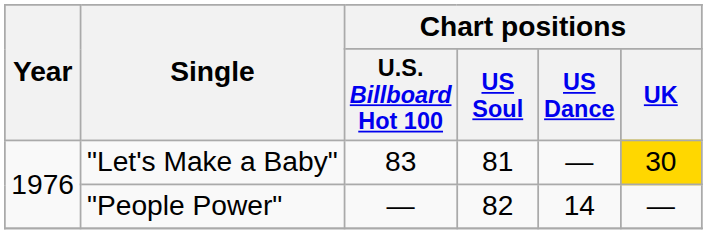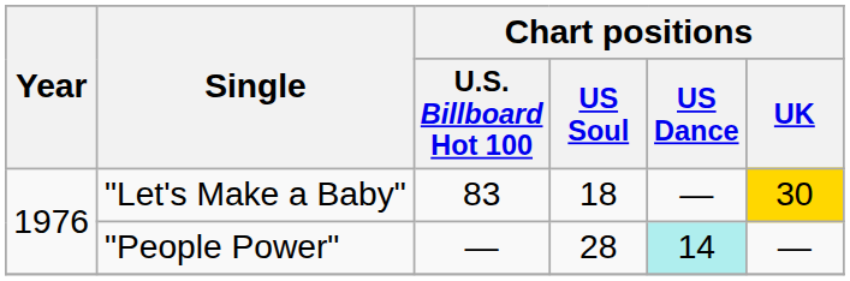 <table class="wikitable" style="text-align:center;">
 <tr>
 <th rowspan="2">Year</th>
 <th rowspan="2">Single</th>
 <th colspan="5">Chart positions</th>
 </tr>
 <tr style="font-size:smaller;">
 <th width="40">U.S. <a href='#'><em>Billboard</em> Hot 100</a></th>
 <th width="40"><a href='#'>US<br>Soul</a></th>
 <th width="40"><a href='#'>US<br>Dance</a></th>
 <th width="40"><a href='#'>UK</a></th>
 </tr>
 <tr>
 <td rowspan="2">1976</td>
 <td align="left">"Let's Make a Baby"</td>
 <td>83</td>
-<td>81</td>
+<td>18</td>
 <td>—</td>
 <td style="background: gold;">30</td>
 </tr>
 <tr>
 <td align="left">"People Power"</td>
 <td>—</td>
-<td>82</td>
-<td>14</td>
+<td>28</td>
+<td style="background: paleturquoise;">14</td>
 <td>—</td>
 </tr>
 <tr>
 </tr>
 </table>
